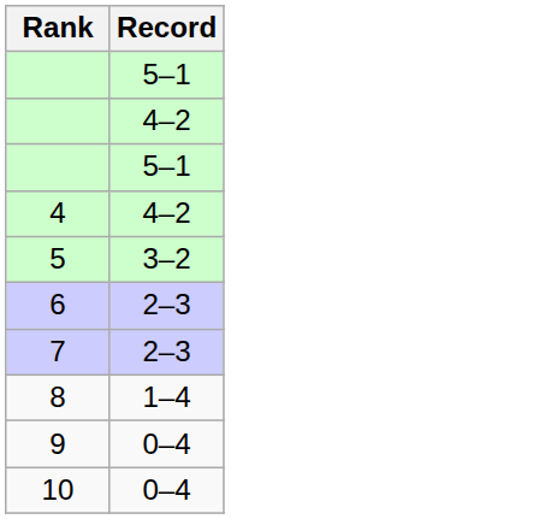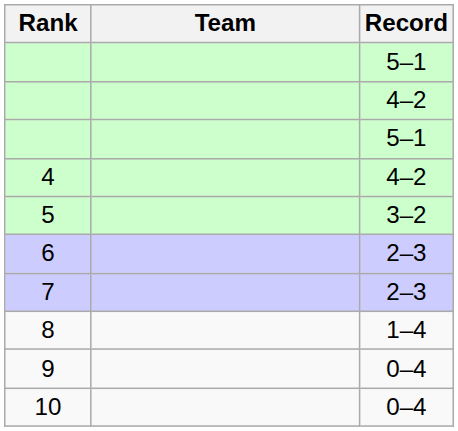 <table class="wikitable" style="text-align: center">
 <tr>
 <th width=50>Rank</th>
+<th width=170>Team</th>
 <th width=50>Record</th>
 </tr>
 <tr bgcolor=#ccffcc>
 <td></td>
+<td align=left></td>
 <td>5–1</td>
 </tr>
 <tr bgcolor=#ccffcc>
 <td></td>
+<td align=left></td>
 <td>4–2</td>
 </tr>
 <tr bgcolor=#ccffcc>
 <td></td>
+<td align=left></td>
 <td>5–1</td>
 </tr>
 <tr bgcolor=#ccffcc>
 <td>4</td>
+<td align=left></td>
 <td>4–2</td>
 </tr>
 <tr bgcolor=#ccffcc>
 <td>5</td>
+<td align=left></td>
 <td>3–2</td>
 </tr>
 <tr bgcolor=#ccccff>
 <td>6</td>
+<td align=left></td>
 <td>2–3</td>
 </tr>
 <tr bgcolor=#ccccff>
 <td>7</td>
+<td align=left></td>
 <td>2–3</td>
 </tr>
 <tr>
 <td>8</td>
+<td align=left></td>
 <td>1–4</td>
 </tr>
 <tr>
 <td>9</td>
+<td align=left></td>
 <td>0–4</td>
 </tr>
 <tr>
 <td>10</td>
+<td align=left></td>
 <td>0–4</td>
 </tr>
 </table>
